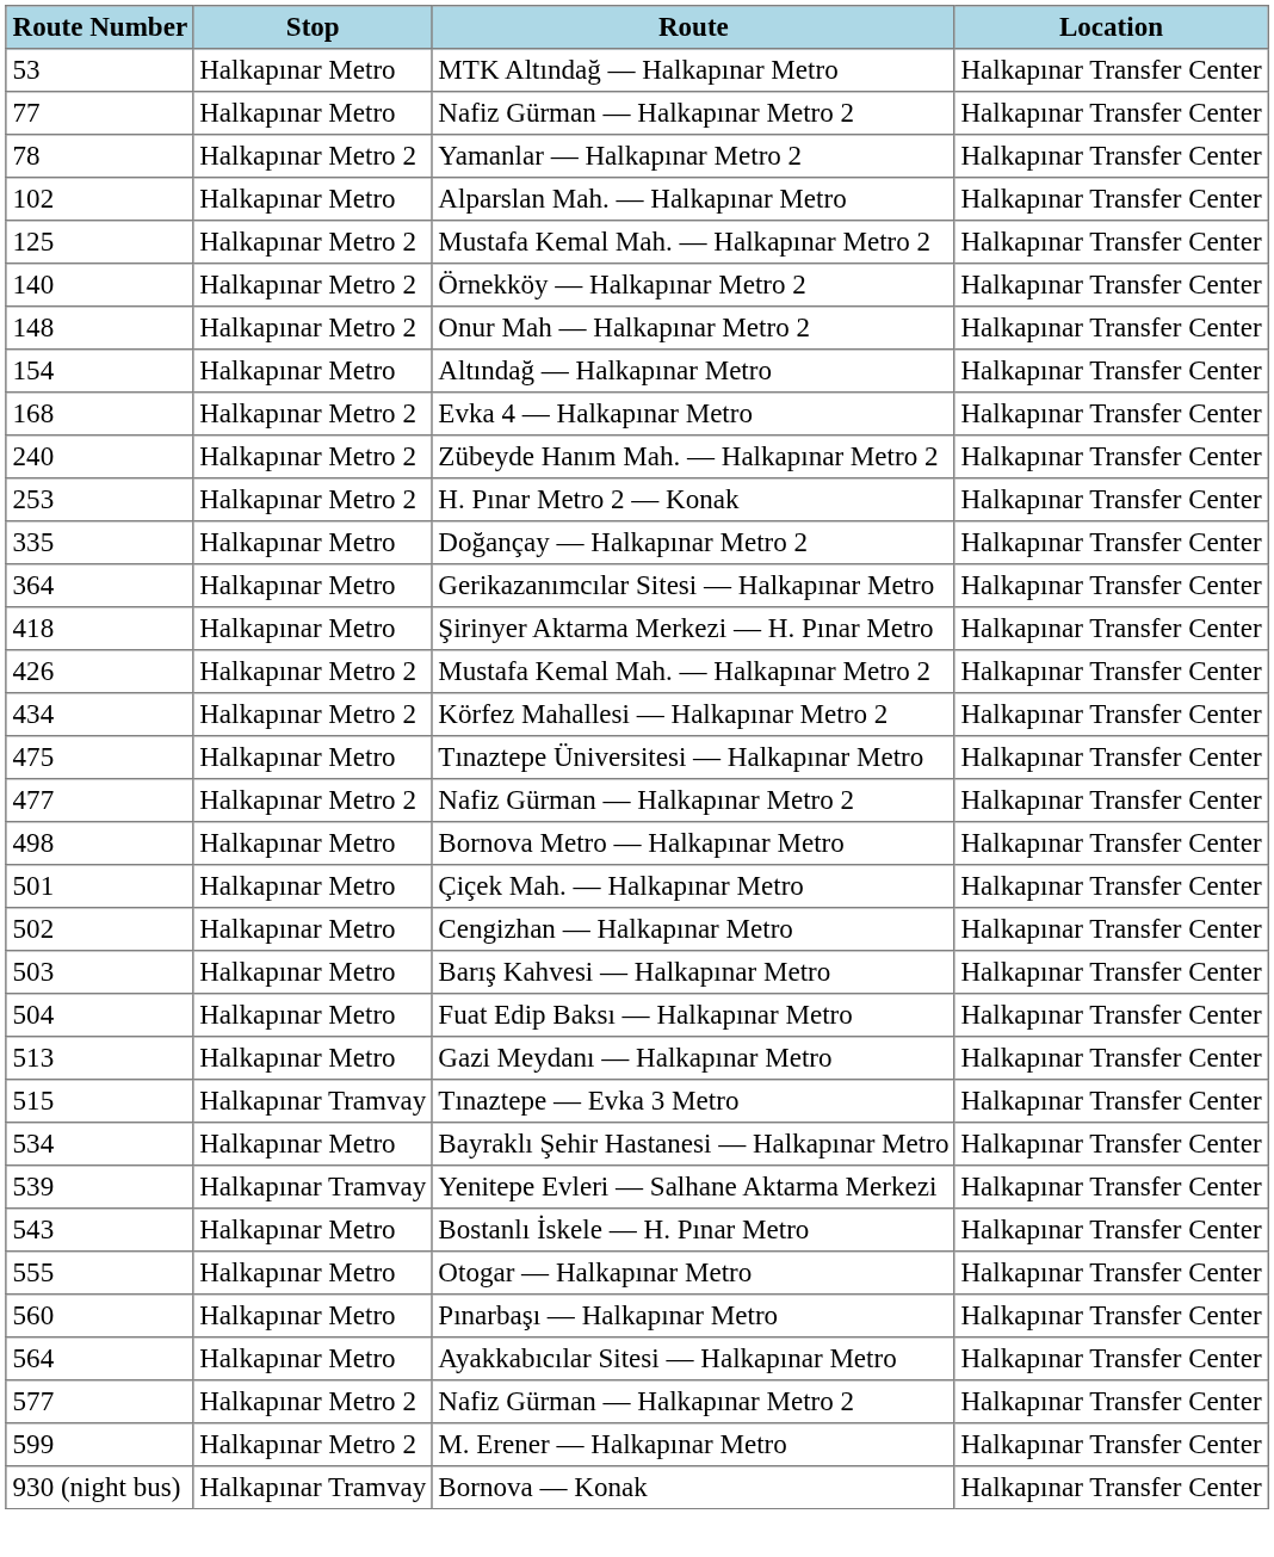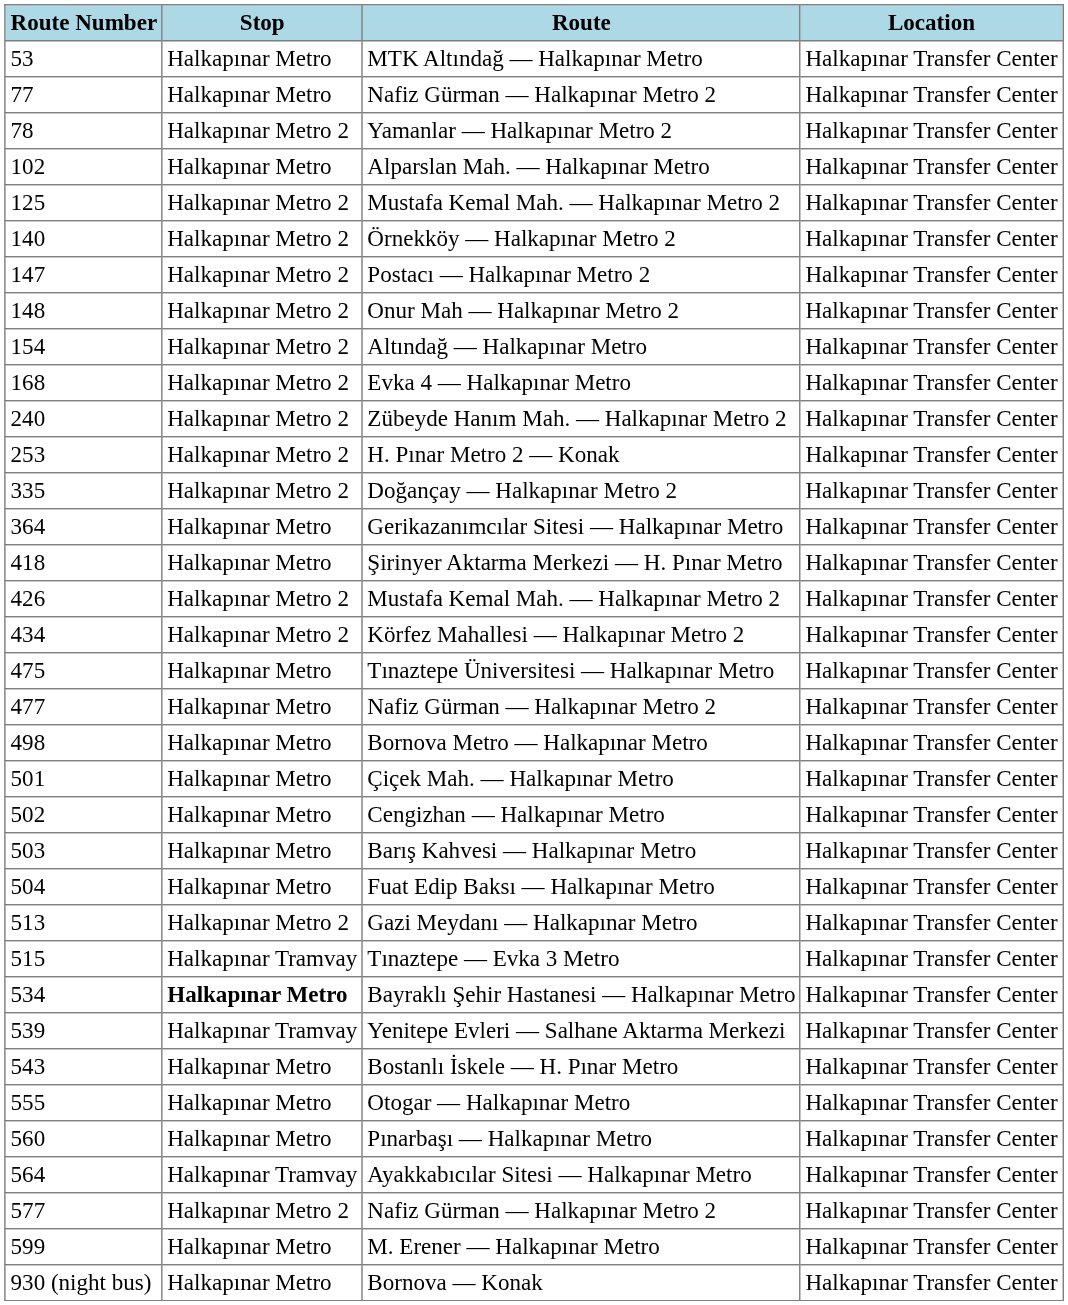 <table class="toccolours" border="1" cellpadding="3" style="margin:1em auto; border-collapse:collapse">
 <tr style="background:lightblue;">
 <th>Route Number</th>
 <th>Stop</th>
 <th>Route</th>
 <th>Location</th>
 </tr>
 <tr>
 <td>53</td>
 <td>Halkapınar Metro</td>
 <td>MTK Altındağ — Halkapınar Metro</td>
 <td>Halkapınar Transfer Center</td>
 </tr>
 <tr>
 <td>77</td>
 <td>Halkapınar Metro</td>
 <td>Nafiz Gürman — Halkapınar Metro 2</td>
 <td>Halkapınar Transfer Center</td>
 </tr>
 <tr>
 <td>78</td>
 <td>Halkapınar Metro 2</td>
 <td>Yamanlar — Halkapınar Metro 2</td>
 <td>Halkapınar Transfer Center</td>
 </tr>
 <tr>
 <td>102</td>
 <td>Halkapınar Metro</td>
 <td>Alparslan Mah. — Halkapınar Metro</td>
 <td>Halkapınar Transfer Center</td>
 </tr>
 <tr>
 <td>125</td>
 <td>Halkapınar Metro 2</td>
 <td>Mustafa Kemal Mah. — Halkapınar Metro 2</td>
 <td>Halkapınar Transfer Center</td>
 </tr>
 <tr>
 <td>140</td>
 <td>Halkapınar Metro 2</td>
 <td>Örnekköy — Halkapınar Metro 2</td>
 <td>Halkapınar Transfer Center</td>
 </tr>
 <tr>
+<td>147</td>
+<td>Halkapınar Metro 2</td>
+<td>Postacı — Halkapınar Metro 2</td>
+<td>Halkapınar Transfer Center</td>
+</tr>
+<tr>
 <td>148</td>
 <td>Halkapınar Metro 2</td>
 <td>Onur Mah — Halkapınar Metro 2</td>
 <td>Halkapınar Transfer Center</td>
 </tr>
 <tr>
 <td>154</td>
-<td>Halkapınar Metro</td>
+<td>Halkapınar Metro 2</td>
 <td>Altındağ — Halkapınar Metro</td>
 <td>Halkapınar Transfer Center</td>
 </tr>
 <tr>
 <td>168</td>
 <td>Halkapınar Metro 2</td>
 <td>Evka 4 — Halkapınar Metro</td>
 <td>Halkapınar Transfer Center</td>
 </tr>
 <tr>
 <td>240</td>
 <td>Halkapınar Metro 2</td>
 <td>Zübeyde Hanım Mah. — Halkapınar Metro 2</td>
 <td>Halkapınar Transfer Center</td>
 </tr>
 <tr>
 <td>253</td>
 <td>Halkapınar Metro 2</td>
 <td>H. Pınar Metro 2 — Konak</td>
 <td>Halkapınar Transfer Center</td>
 </tr>
 <tr>
 <td>335</td>
-<td>Halkapınar Metro</td>
+<td>Halkapınar Metro 2</td>
 <td>Doğançay — Halkapınar Metro 2</td>
 <td>Halkapınar Transfer Center</td>
 </tr>
 <tr>
 <td>364</td>
 <td>Halkapınar Metro</td>
 <td>Gerikazanımcılar Sitesi — Halkapınar Metro</td>
 <td>Halkapınar Transfer Center</td>
 </tr>
 <tr>
 <td>418</td>
 <td>Halkapınar Metro</td>
 <td>Şirinyer Aktarma Merkezi — H. Pınar Metro</td>
 <td>Halkapınar Transfer Center</td>
 </tr>
 <tr>
 <td>426</td>
 <td>Halkapınar Metro 2</td>
 <td>Mustafa Kemal Mah. — Halkapınar Metro 2</td>
 <td>Halkapınar Transfer Center</td>
 </tr>
 <tr>
 <td>434</td>
 <td>Halkapınar Metro 2</td>
 <td>Körfez Mahallesi — Halkapınar Metro 2</td>
 <td>Halkapınar Transfer Center</td>
 </tr>
 <tr>
 <td>475</td>
 <td>Halkapınar Metro</td>
 <td>Tınaztepe Üniversitesi — Halkapınar Metro</td>
 <td>Halkapınar Transfer Center</td>
 </tr>
 <tr>
 <td>477</td>
-<td>Halkapınar Metro 2</td>
+<td>Halkapınar Metro</td>
 <td>Nafiz Gürman — Halkapınar Metro 2</td>
 <td>Halkapınar Transfer Center</td>
 </tr>
 <tr>
 <td>498</td>
 <td>Halkapınar Metro</td>
 <td>Bornova Metro — Halkapınar Metro</td>
 <td>Halkapınar Transfer Center</td>
 </tr>
 <tr>
 <td>501</td>
 <td>Halkapınar Metro</td>
 <td>Çiçek Mah. — Halkapınar Metro</td>
 <td>Halkapınar Transfer Center</td>
 </tr>
 <tr>
 <td>502</td>
 <td>Halkapınar Metro</td>
 <td>Cengizhan — Halkapınar Metro</td>
 <td>Halkapınar Transfer Center</td>
 </tr>
 <tr>
 <td>503</td>
 <td>Halkapınar Metro</td>
 <td>Barış Kahvesi — Halkapınar Metro</td>
 <td>Halkapınar Transfer Center</td>
 </tr>
 <tr>
 <td>504</td>
 <td>Halkapınar Metro</td>
 <td>Fuat Edip Baksı — Halkapınar Metro</td>
 <td>Halkapınar Transfer Center</td>
 </tr>
 <tr>
 <td>513</td>
-<td>Halkapınar Metro</td>
+<td>Halkapınar Metro 2</td>
 <td>Gazi Meydanı — Halkapınar Metro</td>
 <td>Halkapınar Transfer Center</td>
 </tr>
 <tr>
 <td>515</td>
 <td>Halkapınar Tramvay</td>
 <td>Tınaztepe — Evka 3 Metro</td>
 <td>Halkapınar Transfer Center</td>
 </tr>
 <tr>
 <td>534</td>
-<td>Halkapınar Metro</td>
+<td><strong>Halkapınar Metro</strong></td>
 <td>Bayraklı Şehir Hastanesi — Halkapınar Metro</td>
 <td>Halkapınar Transfer Center</td>
 </tr>
 <tr>
 <td>539</td>
 <td>Halkapınar Tramvay</td>
 <td>Yenitepe Evleri — Salhane Aktarma Merkezi</td>
 <td>Halkapınar Transfer Center</td>
 </tr>
 <tr>
 <td>543</td>
 <td>Halkapınar Metro</td>
 <td>Bostanlı İskele — H. Pınar Metro</td>
 <td>Halkapınar Transfer Center</td>
 </tr>
 <tr>
 <td>555</td>
 <td>Halkapınar Metro</td>
 <td>Otogar — Halkapınar Metro</td>
 <td>Halkapınar Transfer Center</td>
 </tr>
 <tr>
 <td>560</td>
 <td>Halkapınar Metro</td>
 <td>Pınarbaşı — Halkapınar Metro</td>
 <td>Halkapınar Transfer Center</td>
 </tr>
 <tr>
 <td>564</td>
-<td>Halkapınar Metro</td>
+<td>Halkapınar Tramvay</td>
 <td>Ayakkabıcılar Sitesi — Halkapınar Metro</td>
 <td>Halkapınar Transfer Center</td>
 </tr>
 <tr>
 <td>577</td>
 <td>Halkapınar Metro 2</td>
 <td>Nafiz Gürman — Halkapınar Metro 2</td>
 <td>Halkapınar Transfer Center</td>
 </tr>
 <tr>
 <td>599</td>
-<td>Halkapınar Metro 2</td>
+<td>Halkapınar Metro</td>
 <td>M. Erener — Halkapınar Metro</td>
 <td>Halkapınar Transfer Center</td>
 </tr>
 <tr>
 <td>930 (night bus)</td>
-<td>Halkapınar Tramvay</td>
+<td>Halkapınar Metro</td>
 <td>Bornova — Konak</td>
 <td>Halkapınar Transfer Center</td>
 </tr>
 </table>
